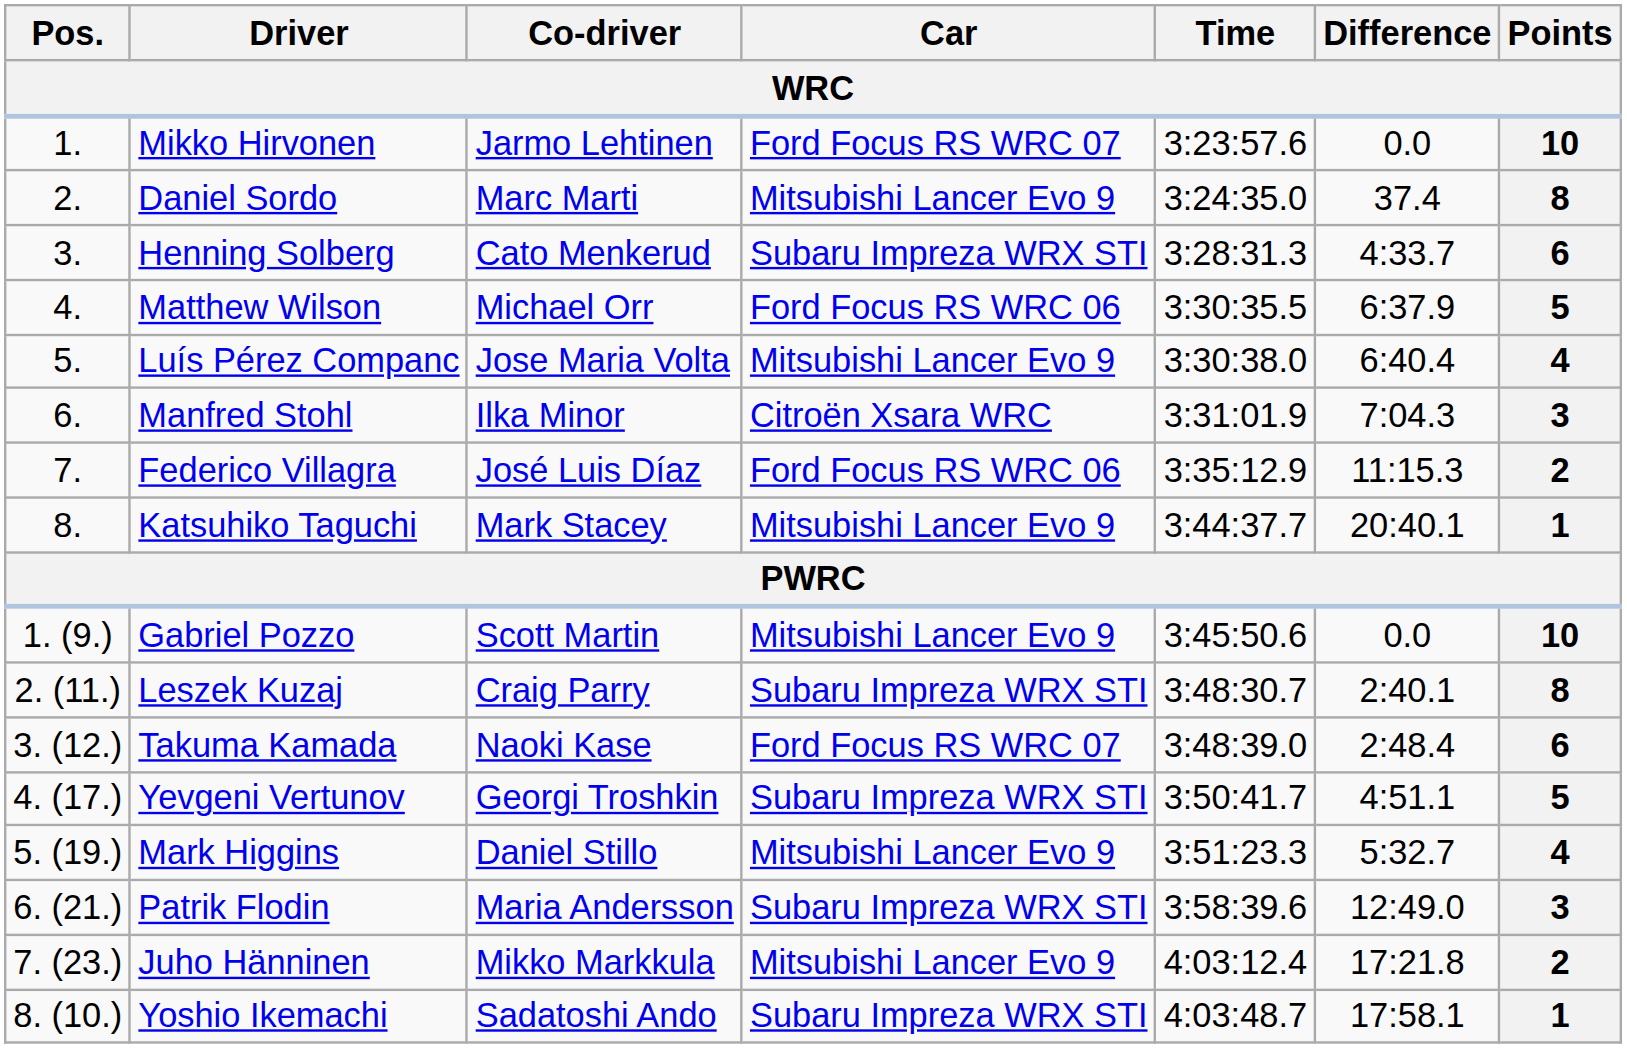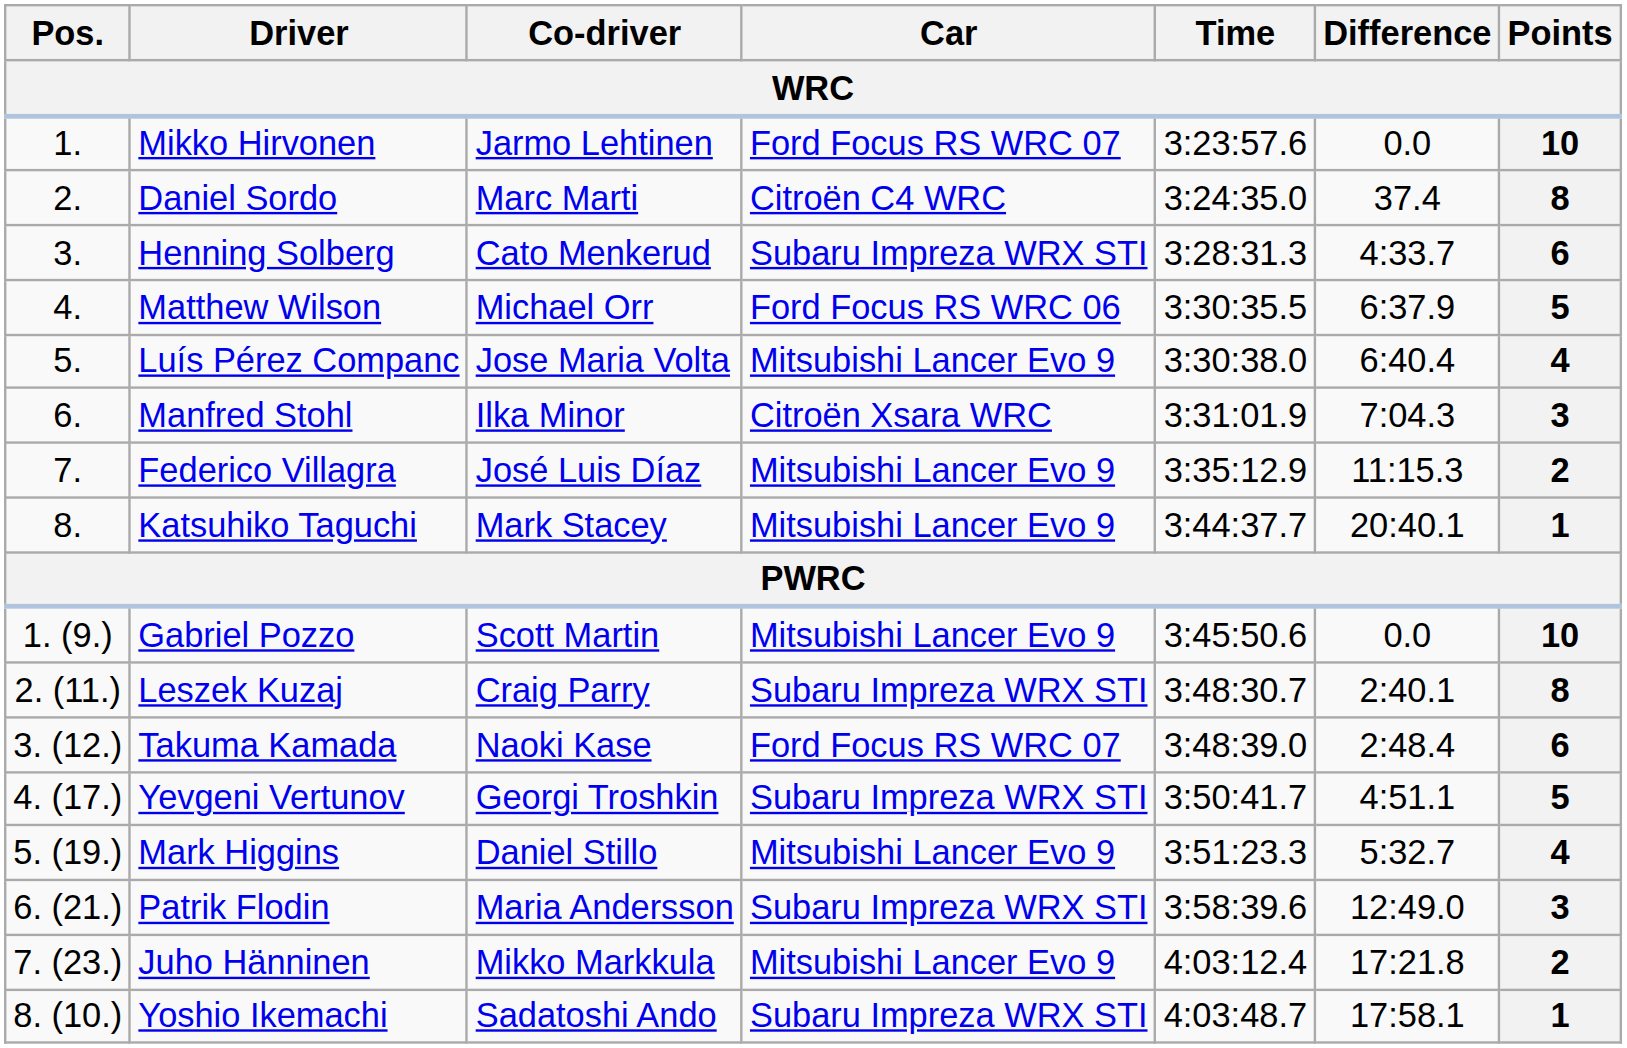 <table class="wikitable" style="text-align: center; font-size: 90%; max-width: 950px;">
 <tr>
 <th>Pos.</th>
 <th>Driver</th>
 <th>Co-driver</th>
 <th>Car</th>
 <th>Time</th>
 <th>Difference</th>
 <th>Points</th>
 </tr>
 <tr>
 <th colspan="7" style="border-bottom: 2px solid LightSteelBlue;">WRC</th>
 </tr>
 <tr>
 <td>1.</td>
 <td align=left> <a href='#'>Mikko Hirvonen</a></td>
 <td align=left> <a href='#'>Jarmo Lehtinen</a></td>
 <td align=left><a href='#'>Ford Focus RS WRC 07</a></td>
 <td>3:23:57.6</td>
 <td>0.0</td>
 <th>10</th>
 </tr>
 <tr>
 <td>2.</td>
 <td align="left"> <a href='#'>Daniel Sordo</a></td>
 <td align="left"> <a href='#'>Marc Marti</a></td>
-<td align="left"><a href='#'>Mitsubishi Lancer Evo 9</a></td>
+<td align="left"><a href='#'>Citroën C4 WRC</a></td>
 <td>3:24:35.0</td>
 <td>37.4</td>
 <th>8</th>
 </tr>
 <tr>
 <td>3.</td>
 <td align=left> <a href='#'>Henning Solberg</a></td>
 <td align=left> <a href='#'>Cato Menkerud</a></td>
 <td align="left"><a href='#'>Subaru Impreza WRX STI</a></td>
 <td>3:28:31.3</td>
 <td>4:33.7</td>
 <th>6</th>
 </tr>
 <tr>
 <td>4.</td>
 <td align=left> <a href='#'>Matthew Wilson</a></td>
 <td align=left> <a href='#'>Michael Orr</a></td>
 <td align=left><a href='#'>Ford Focus RS WRC 06</a></td>
 <td>3:30:35.5</td>
 <td>6:37.9</td>
 <th>5</th>
 </tr>
 <tr>
 <td>5.</td>
 <td align="left"> <a href='#'>Luís Pérez Companc</a></td>
 <td align="left"> <a href='#'>Jose Maria Volta</a></td>
 <td align="left"><a href='#'>Mitsubishi Lancer Evo 9</a></td>
 <td>3:30:38.0</td>
 <td>6:40.4</td>
 <th>4</th>
 </tr>
 <tr>
 <td>6.</td>
 <td align="left"> <a href='#'>Manfred Stohl</a></td>
 <td align="left"> <a href='#'>Ilka Minor</a></td>
 <td align="left"><a href='#'>Citroën Xsara WRC</a></td>
 <td>3:31:01.9</td>
 <td>7:04.3</td>
 <th>3</th>
 </tr>
 <tr>
 <td>7.</td>
 <td align="left"> <a href='#'>Federico Villagra</a></td>
 <td align="left"> <a href='#'>José Luis Díaz</a></td>
-<td align=left><a href='#'>Ford Focus RS WRC 06</a></td>
+<td align=left><a href='#'>Mitsubishi Lancer Evo 9</a></td>
 <td>3:35:12.9</td>
 <td>11:15.3</td>
 <th>2</th>
 </tr>
 <tr>
 <td>8.</td>
 <td align="left"> <a href='#'>Katsuhiko Taguchi</a></td>
 <td align="left"> <a href='#'>Mark Stacey</a></td>
 <td align=left><a href='#'>Mitsubishi Lancer Evo 9</a></td>
 <td>3:44:37.7</td>
 <td>20:40.1</td>
 <th>1</th>
 </tr>
 <tr>
 <th colspan="7" style="border-bottom: 2px solid LightSteelBlue;">PWRC</th>
 </tr>
 <tr>
 <td>1. (9.)</td>
 <td align="left"> <a href='#'>Gabriel Pozzo</a></td>
 <td align="left"> <a href='#'>Scott Martin</a></td>
 <td align="left"><a href='#'>Mitsubishi Lancer Evo 9</a></td>
 <td>3:45:50.6</td>
 <td>0.0</td>
 <th>10</th>
 </tr>
 <tr>
 <td>2. (11.)</td>
 <td align="left"> <a href='#'>Leszek Kuzaj</a></td>
 <td align="left"> <a href='#'>Craig Parry</a></td>
 <td align="left"><a href='#'>Subaru Impreza WRX STI</a></td>
 <td>3:48:30.7</td>
 <td>2:40.1</td>
 <th>8</th>
 </tr>
 <tr>
 <td>3. (12.)</td>
 <td align="left"> <a href='#'>Takuma Kamada</a></td>
 <td align="left"> <a href='#'>Naoki Kase</a></td>
 <td align=left><a href='#'>Ford Focus RS WRC 07</a></td>
 <td>3:48:39.0</td>
 <td>2:48.4</td>
 <th>6</th>
 </tr>
 <tr>
 <td>4. (17.)</td>
 <td align="left"> <a href='#'>Yevgeni Vertunov</a></td>
 <td align="left"> <a href='#'>Georgi Troshkin</a></td>
 <td align="left"><a href='#'>Subaru Impreza WRX STI</a></td>
 <td>3:50:41.7</td>
 <td>4:51.1</td>
 <th>5</th>
 </tr>
 <tr>
 <td>5. (19.)</td>
 <td align="left"> <a href='#'>Mark Higgins</a></td>
 <td align="left"> <a href='#'>Daniel Stillo</a></td>
 <td align="left"><a href='#'>Mitsubishi Lancer Evo 9</a></td>
 <td>3:51:23.3</td>
 <td>5:32.7</td>
 <th>4</th>
 </tr>
 <tr>
 <td>6. (21.)</td>
 <td align="left"> <a href='#'>Patrik Flodin</a></td>
 <td align="left"> <a href='#'>Maria Andersson</a></td>
 <td align="left"><a href='#'>Subaru Impreza WRX STI</a></td>
 <td>3:58:39.6</td>
 <td>12:49.0</td>
 <th>3</th>
 </tr>
 <tr>
 <td>7. (23.)</td>
 <td align="left"> <a href='#'>Juho Hänninen</a></td>
 <td align="left"> <a href='#'>Mikko Markkula</a></td>
 <td align="left"><a href='#'>Mitsubishi Lancer Evo 9</a></td>
 <td>4:03:12.4</td>
 <td>17:21.8</td>
 <th>2</th>
 </tr>
 <tr>
 <td>8. (10.)</td>
 <td align="left"> <a href='#'>Yoshio Ikemachi</a></td>
 <td align="left"> <a href='#'>Sadatoshi Ando</a></td>
 <td align="left"><a href='#'>Subaru Impreza WRX STI</a></td>
 <td>4:03:48.7</td>
 <td>17:58.1</td>
 <th>1</th>
 </tr>
 </table>
